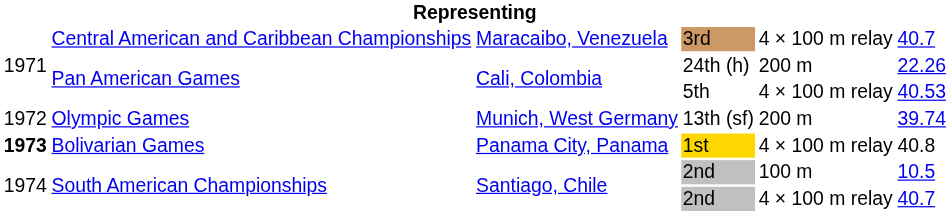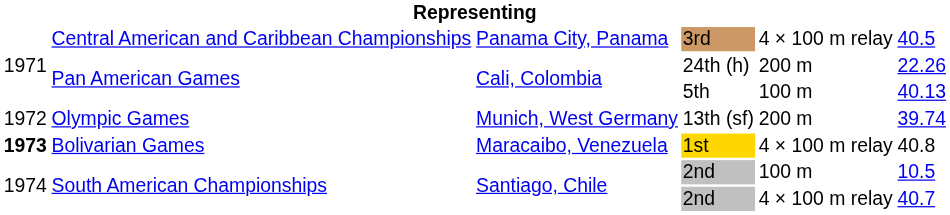 <table>
 <tr>
 <th colspan="6">Representing </th>
 </tr>
 <tr>
 <td rowspan=3>1971</td>
 <td><a href='#'>Central American and Caribbean Championships</a></td>
-<td><a href='#'>Maracaibo, Venezuela</a></td>
+<td><a href='#'>Panama City, Panama</a></td>
 <td bgcolor=cc9966>3rd</td>
 <td>4 × 100 m relay</td>
-<td><a href='#'>40.7</a></td>
+<td><a href='#'>40.5</a></td>
 </tr>
 <tr>
 <td rowspan=2><a href='#'>Pan American Games</a></td>
 <td rowspan=2><a href='#'>Cali, Colombia</a></td>
 <td>24th (h)</td>
 <td>200 m</td>
 <td><a href='#'>22.26</a></td>
 </tr>
 <tr>
 <td>5th</td>
-<td>4 × 100 m relay</td>
-<td><a href='#'>40.53</a></td>
+<td>100 m</td>
+<td><a href='#'>40.13</a></td>
 </tr>
 <tr>
 <td>1972</td>
 <td><a href='#'>Olympic Games</a></td>
 <td><a href='#'>Munich, West Germany</a></td>
 <td>13th (sf)</td>
 <td>200 m</td>
 <td><a href='#'>39.74</a></td>
 </tr>
 <tr>
 <td><strong>1973</strong></td>
 <td><a href='#'>Bolivarian Games</a></td>
-<td><a href='#'>Panama City, Panama</a></td>
+<td><a href='#'>Maracaibo, Venezuela</a></td>
 <td bgcolor=gold>1st</td>
 <td>4 × 100 m relay</td>
 <td>40.8</td>
 </tr>
 <tr>
 <td rowspan=2>1974</td>
 <td rowspan=2><a href='#'>South American Championships</a></td>
 <td rowspan=2><a href='#'>Santiago, Chile</a></td>
 <td bgcolor=silver>2nd</td>
 <td>100 m</td>
 <td><a href='#'>10.5</a></td>
 </tr>
 <tr>
 <td bgcolor=silver>2nd</td>
 <td>4 × 100 m relay</td>
 <td><a href='#'>40.7</a></td>
 </tr>
 </table>
